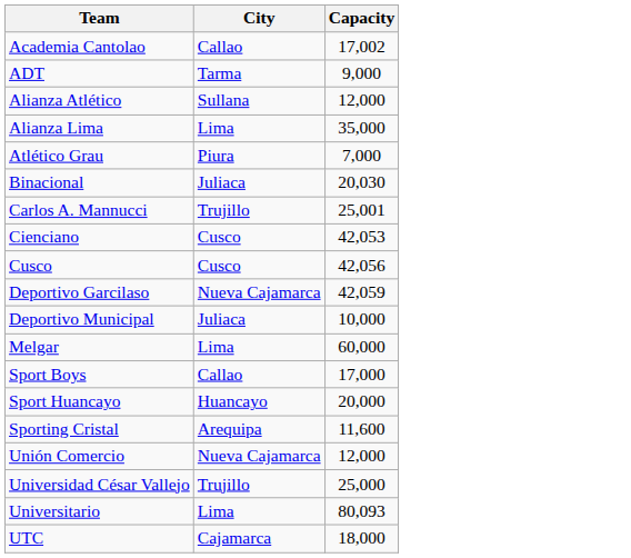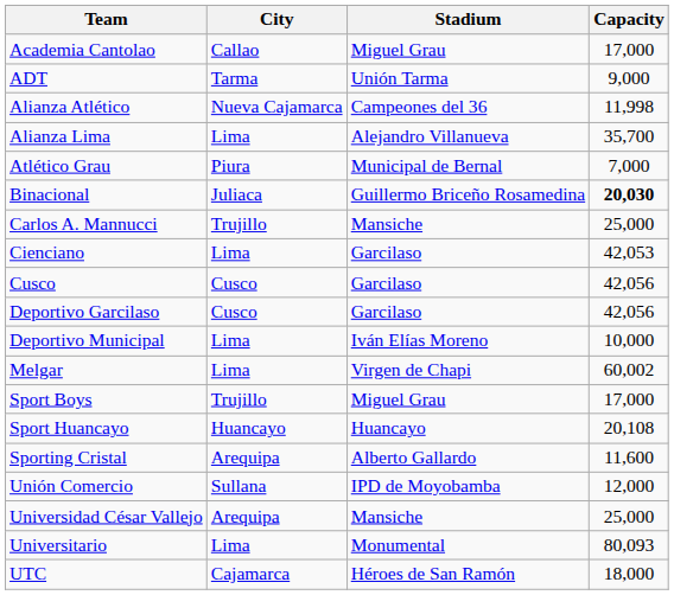 <table class="wikitable sortable">
 <tr>
 <th>Team</th>
 <th>City</th>
+<th>Stadium</th>
 <th>Capacity</th>
 </tr>
 <tr>
 <td><a href='#'>Academia Cantolao</a></td>
 <td><a href='#'>Callao</a></td>
-<td align="center">17,002</td>
+<td><a href='#'>Miguel Grau</a></td>
+<td align="center">17,000</td>
 </tr>
 <tr>
 <td><a href='#'>ADT</a></td>
 <td><a href='#'>Tarma</a></td>
+<td><a href='#'>Unión Tarma</a></td>
 <td align="center">9,000</td>
 </tr>
 <tr>
 <td><a href='#'>Alianza Atlético</a></td>
-<td><a href='#'>Sullana</a></td>
-<td align="center">12,000</td>
+<td><a href='#'>Nueva Cajamarca</a></td>
+<td><a href='#'>Campeones del 36</a></td>
+<td align="center">11,998</td>
 </tr>
 <tr>
 <td><a href='#'>Alianza Lima</a></td>
 <td><a href='#'>Lima</a></td>
-<td align="center">35,000</td>
+<td><a href='#'>Alejandro Villanueva</a></td>
+<td align="center">35,700</td>
 </tr>
 <tr>
 <td><a href='#'>Atlético Grau</a></td>
 <td><a href='#'>Piura</a></td>
+<td><a href='#'>Municipal de Bernal</a></td>
 <td align="center">7,000</td>
 </tr>
 <tr>
 <td><a href='#'>Binacional</a></td>
 <td><a href='#'>Juliaca</a></td>
-<td align="center">20,030</td>
+<td><a href='#'>Guillermo Briceño Rosamedina</a></td>
+<td align="center"><strong>20,030</strong></td>
 </tr>
 <tr>
 <td><a href='#'>Carlos A. Mannucci</a></td>
 <td><a href='#'>Trujillo</a></td>
-<td align="center">25,001</td>
+<td><a href='#'>Mansiche</a></td>
+<td align="center">25,000</td>
 </tr>
 <tr>
 <td><a href='#'>Cienciano</a></td>
-<td><a href='#'>Cusco</a></td>
+<td><a href='#'>Lima</a></td>
+<td><a href='#'>Garcilaso</a></td>
 <td align="center">42,053</td>
 </tr>
 <tr>
 <td><a href='#'>Cusco</a></td>
 <td><a href='#'>Cusco</a></td>
+<td><a href='#'>Garcilaso</a></td>
 <td align="center">42,056</td>
 </tr>
 <tr>
 <td><a href='#'>Deportivo Garcilaso</a></td>
-<td><a href='#'>Nueva Cajamarca</a></td>
-<td align="center">42,059</td>
+<td><a href='#'>Cusco</a></td>
+<td><a href='#'>Garcilaso</a></td>
+<td align="center">42,056</td>
 </tr>
 <tr>
 <td><a href='#'>Deportivo Municipal</a></td>
-<td><a href='#'>Juliaca</a></td>
+<td><a href='#'>Lima</a></td>
+<td><a href='#'>Iván Elías Moreno</a></td>
 <td align="center">10,000</td>
 </tr>
 <tr>
 <td><a href='#'>Melgar</a></td>
 <td><a href='#'>Lima</a></td>
-<td align="center">60,000</td>
+<td><a href='#'>Virgen de Chapi</a></td>
+<td align="center">60,002</td>
 </tr>
 <tr>
 <td><a href='#'>Sport Boys</a></td>
-<td><a href='#'>Callao</a></td>
+<td><a href='#'>Trujillo</a></td>
+<td><a href='#'>Miguel Grau</a></td>
 <td align="center">17,000</td>
 </tr>
 <tr>
 <td><a href='#'>Sport Huancayo</a></td>
 <td><a href='#'>Huancayo</a></td>
-<td align="center">20,000</td>
+<td><a href='#'>Huancayo</a></td>
+<td align="center">20,108</td>
 </tr>
 <tr>
 <td><a href='#'>Sporting Cristal</a></td>
 <td><a href='#'>Arequipa</a></td>
+<td><a href='#'>Alberto Gallardo</a></td>
 <td align="center">11,600</td>
 </tr>
 <tr>
 <td><a href='#'>Unión Comercio</a></td>
-<td><a href='#'>Nueva Cajamarca</a></td>
+<td><a href='#'>Sullana</a></td>
+<td><a href='#'>IPD de Moyobamba</a></td>
 <td align="center">12,000</td>
 </tr>
 <tr>
 <td><a href='#'>Universidad César Vallejo</a></td>
-<td><a href='#'>Trujillo</a></td>
+<td><a href='#'>Arequipa</a></td>
+<td><a href='#'>Mansiche</a></td>
 <td align="center">25,000</td>
 </tr>
 <tr>
 <td><a href='#'>Universitario</a></td>
 <td><a href='#'>Lima</a></td>
+<td><a href='#'>Monumental</a></td>
 <td align="center">80,093</td>
 </tr>
 <tr>
 <td><a href='#'>UTC</a></td>
 <td><a href='#'>Cajamarca</a></td>
+<td><a href='#'>Héroes de San Ramón</a></td>
 <td align="center">18,000</td>
 </tr>
 </table>
